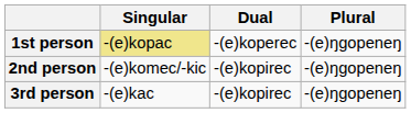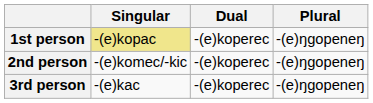 <table class="wikitable">
 <tr>
 <th></th>
 <th>Singular</th>
 <th>Dual</th>
 <th>Plural</th>
 </tr>
 <tr>
 <th>1st person</th>
 <td style="background: khaki;">-(e)kopac</td>
 <td>-(e)koperec</td>
 <td>-(e)ŋgopeneŋ</td>
 </tr>
 <tr>
 <th>2nd person</th>
 <td>-(e)komec/-kic</td>
-<td>-(e)kopirec</td>
+<td>-(e)koperec</td>
 <td>-(e)ŋgopeneŋ</td>
 </tr>
 <tr>
 <th>3rd person</th>
 <td>-(e)kac</td>
-<td>-(e)kopirec</td>
+<td>-(e)koperec</td>
 <td>-(e)ŋgopeneŋ</td>
 </tr>
 </table>
